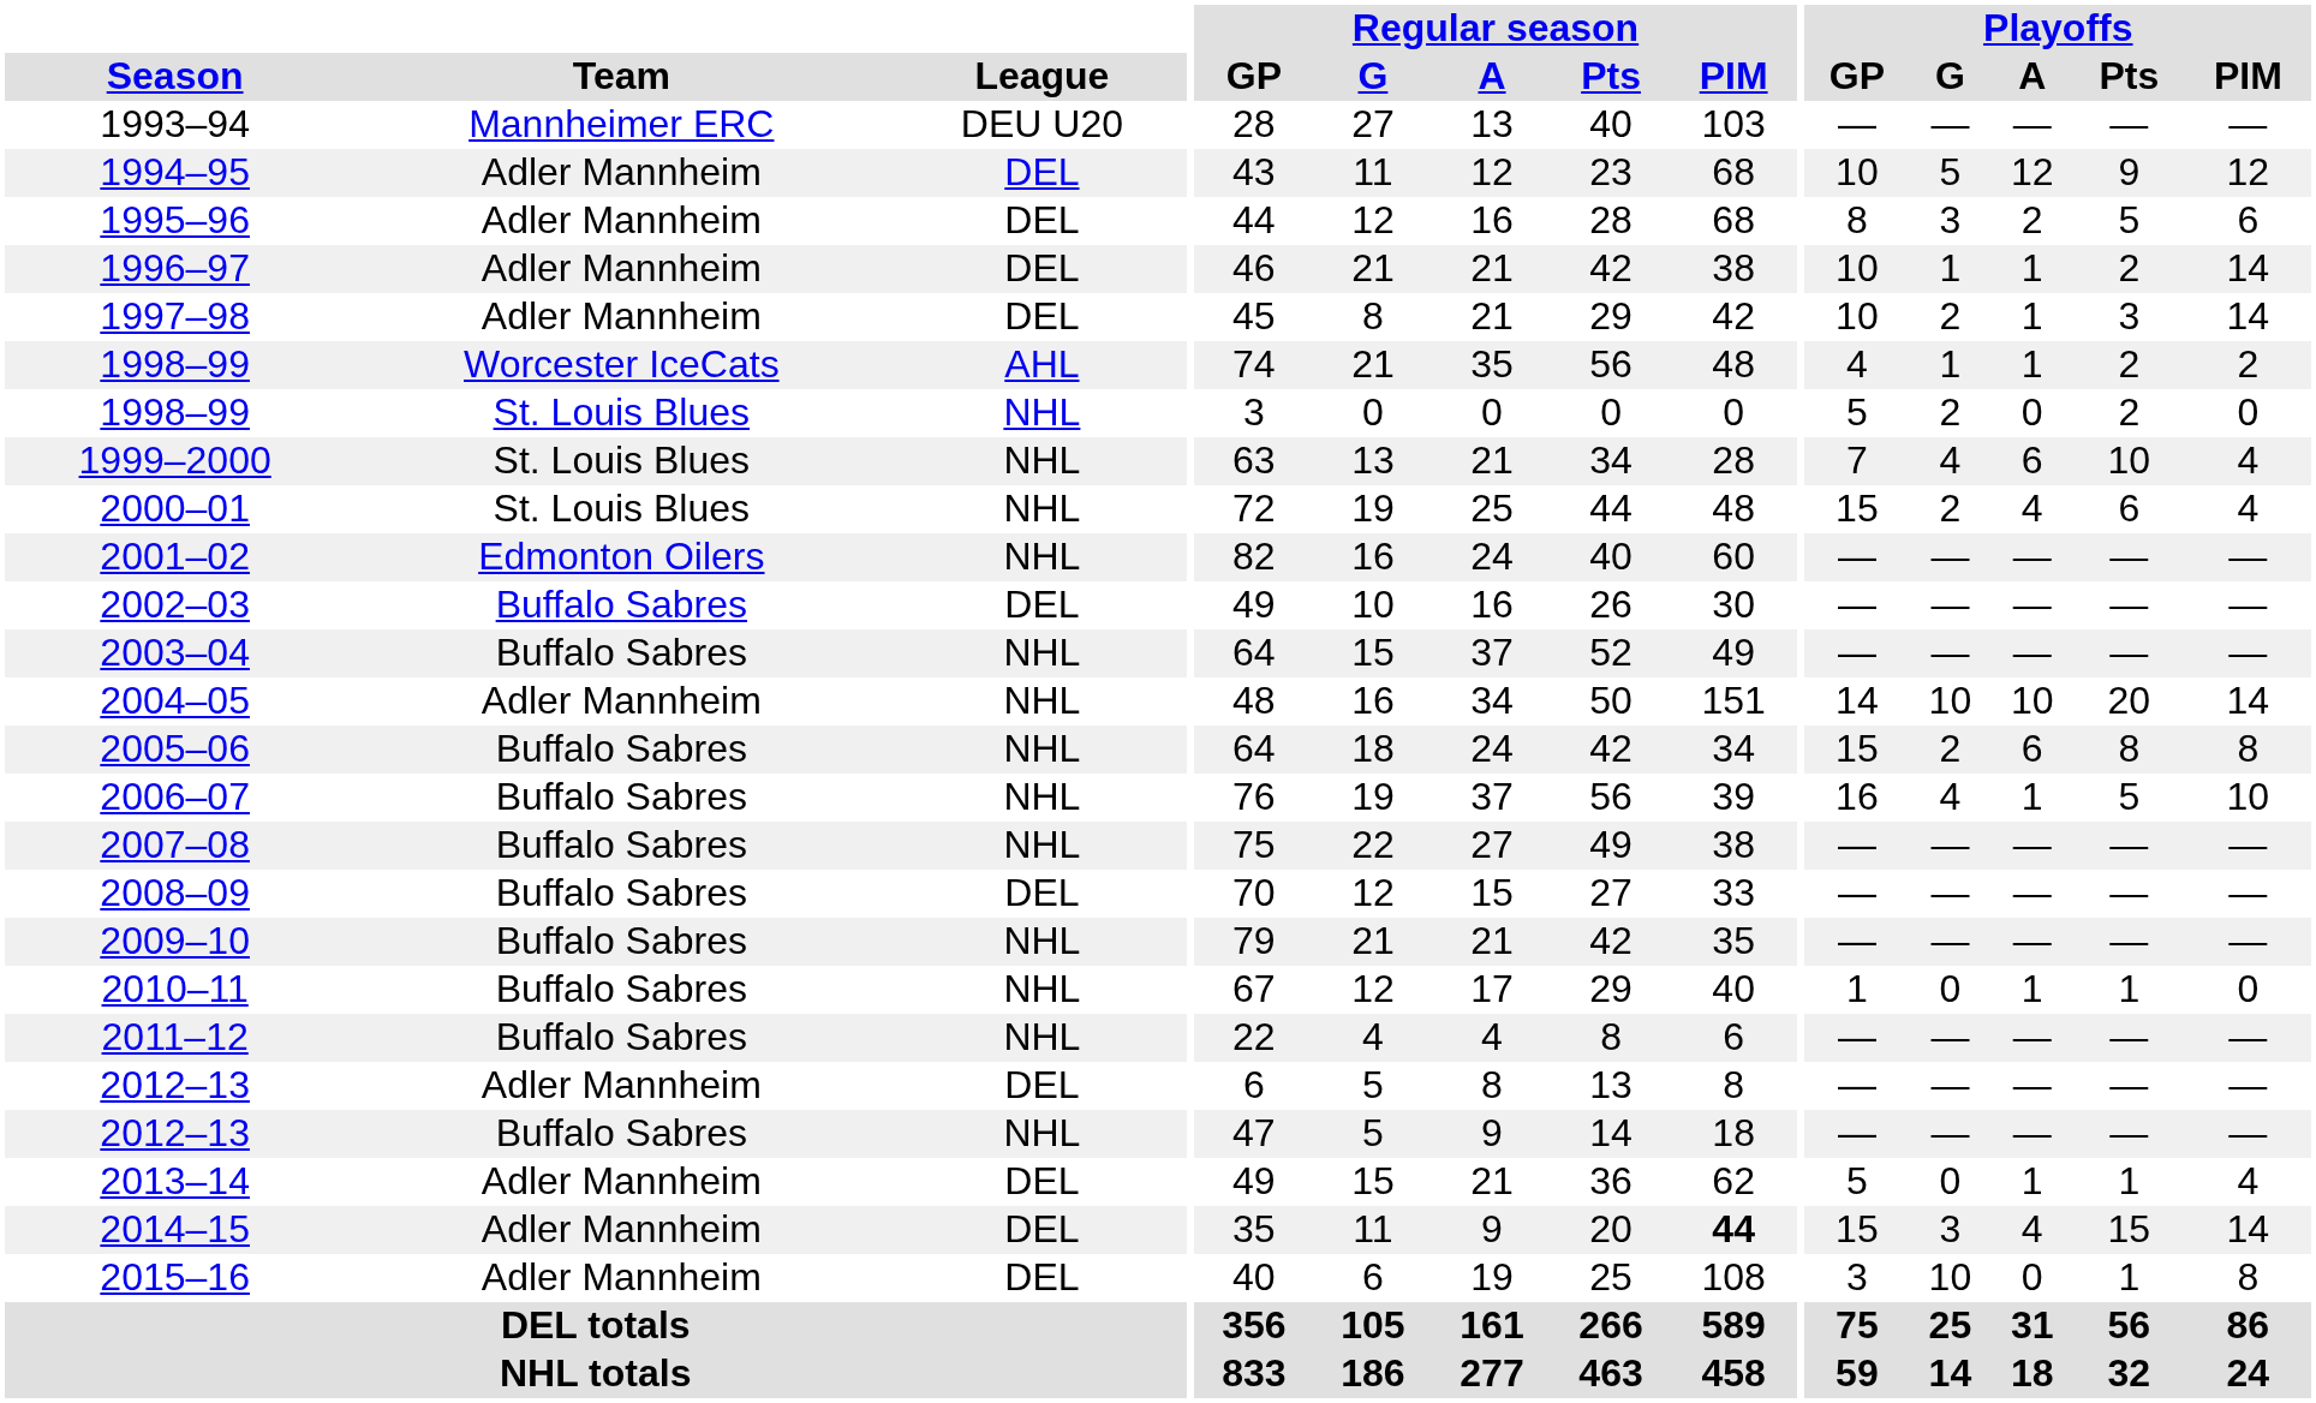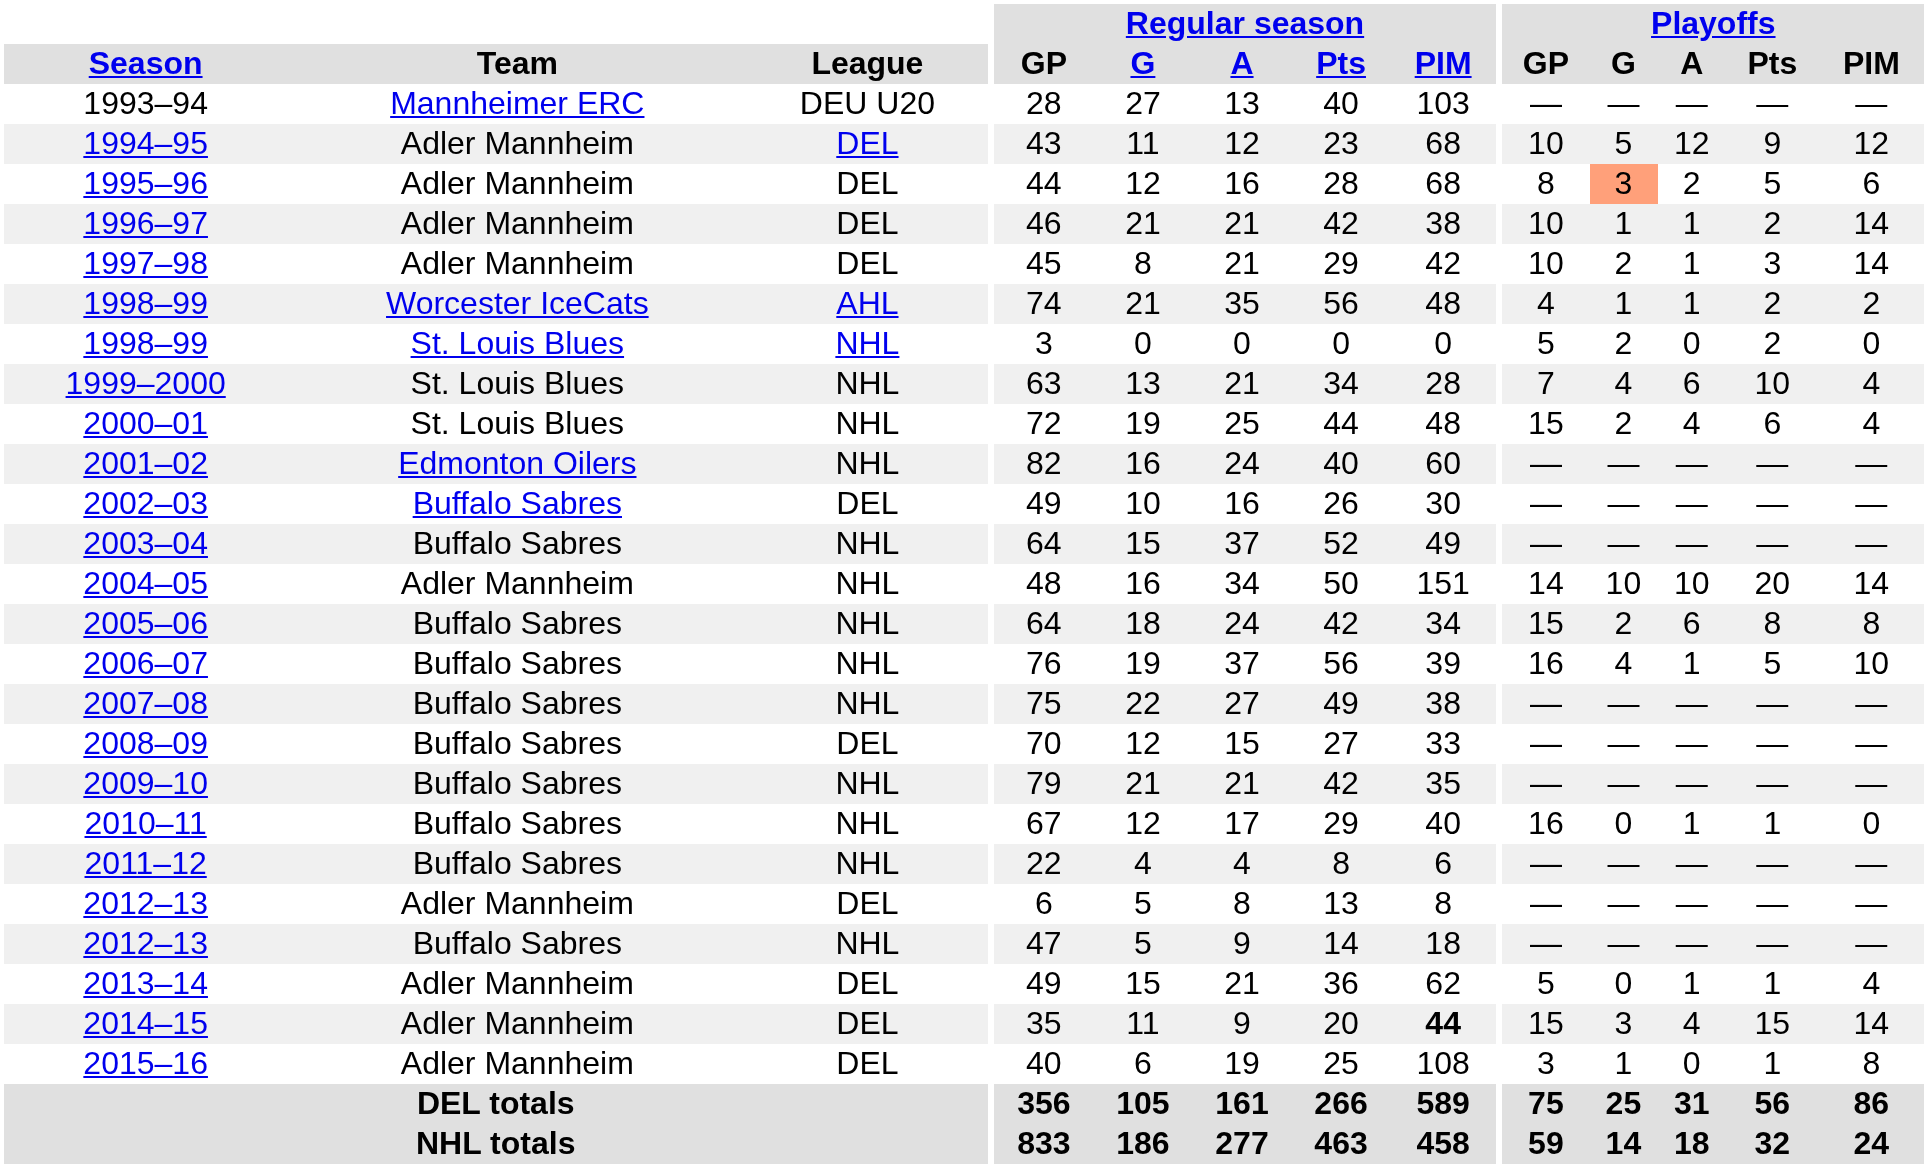 <table border="0" cellpadding="1" cellspacing="0" style="text-align:center; width:60em">
 <tr bgcolor="#e0e0e0">
 <th colspan="3" bgcolor="#ffffff"></th>
 <th rowspan="99" bgcolor="#ffffff"></th>
 <th colspan="5"><a href='#'>Regular season</a></th>
 <th rowspan="99" bgcolor="#ffffff"></th>
 <th colspan="5"><a href='#'>Playoffs</a></th>
 </tr>
 <tr bgcolor="#e0e0e0">
 <th><a href='#'>Season</a></th>
 <th>Team</th>
 <th>League</th>
 <th>GP</th>
 <th><a href='#'>G</a></th>
 <th><a href='#'>A</a></th>
 <th><a href='#'>Pts</a></th>
 <th><a href='#'>PIM</a></th>
 <th>GP</th>
 <th>G</th>
 <th>A</th>
 <th>Pts</th>
 <th>PIM</th>
 </tr>
 <tr>
 <td>1993–94</td>
 <td><a href='#'>Mannheimer ERC</a></td>
 <td>DEU U20</td>
 <td>28</td>
 <td>27</td>
 <td>13</td>
 <td>40</td>
 <td>103</td>
 <td>—</td>
 <td>—</td>
 <td>—</td>
 <td>—</td>
 <td>—</td>
 </tr>
 <tr bgcolor="#f0f0f0">
 <td><a href='#'>1994–95</a></td>
 <td>Adler Mannheim</td>
 <td><a href='#'>DEL</a></td>
 <td>43</td>
 <td>11</td>
 <td>12</td>
 <td>23</td>
 <td>68</td>
 <td>10</td>
 <td>5</td>
 <td>12</td>
 <td>9</td>
 <td>12</td>
 </tr>
 <tr>
 <td><a href='#'>1995–96</a></td>
 <td>Adler Mannheim</td>
 <td>DEL</td>
 <td>44</td>
 <td>12</td>
 <td>16</td>
 <td>28</td>
 <td>68</td>
 <td>8</td>
-<td>3</td>
+<td style="background: lightsalmon;">3</td>
 <td>2</td>
 <td>5</td>
 <td>6</td>
 </tr>
 <tr bgcolor="#f0f0f0">
 <td><a href='#'>1996–97</a></td>
 <td>Adler Mannheim</td>
 <td>DEL</td>
 <td>46</td>
 <td>21</td>
 <td>21</td>
 <td>42</td>
 <td>38</td>
 <td>10</td>
 <td>1</td>
 <td>1</td>
 <td>2</td>
 <td>14</td>
 </tr>
 <tr>
 <td><a href='#'>1997–98</a></td>
 <td>Adler Mannheim</td>
 <td>DEL</td>
 <td>45</td>
 <td>8</td>
 <td>21</td>
 <td>29</td>
 <td>42</td>
 <td>10</td>
 <td>2</td>
 <td>1</td>
 <td>3</td>
 <td>14</td>
 </tr>
 <tr bgcolor="#f0f0f0">
 <td><a href='#'>1998–99</a></td>
 <td><a href='#'>Worcester IceCats</a></td>
 <td><a href='#'>AHL</a></td>
 <td>74</td>
 <td>21</td>
 <td>35</td>
 <td>56</td>
 <td>48</td>
 <td>4</td>
 <td>1</td>
 <td>1</td>
 <td>2</td>
 <td>2</td>
 </tr>
 <tr>
 <td><a href='#'>1998–99</a></td>
 <td><a href='#'>St. Louis Blues</a></td>
 <td><a href='#'>NHL</a></td>
 <td>3</td>
 <td>0</td>
 <td>0</td>
 <td>0</td>
 <td>0</td>
 <td>5</td>
 <td>2</td>
 <td>0</td>
 <td>2</td>
 <td>0</td>
 </tr>
 <tr bgcolor="#f0f0f0">
 <td><a href='#'>1999–2000</a></td>
 <td>St. Louis Blues</td>
 <td>NHL</td>
 <td>63</td>
 <td>13</td>
 <td>21</td>
 <td>34</td>
 <td>28</td>
 <td>7</td>
 <td>4</td>
 <td>6</td>
 <td>10</td>
 <td>4</td>
 </tr>
 <tr>
 <td><a href='#'>2000–01</a></td>
 <td>St. Louis Blues</td>
 <td>NHL</td>
 <td>72</td>
 <td>19</td>
 <td>25</td>
 <td>44</td>
 <td>48</td>
 <td>15</td>
 <td>2</td>
 <td>4</td>
 <td>6</td>
 <td>4</td>
 </tr>
 <tr bgcolor="#f0f0f0">
 <td><a href='#'>2001–02</a></td>
 <td><a href='#'>Edmonton Oilers</a></td>
 <td>NHL</td>
 <td>82</td>
 <td>16</td>
 <td>24</td>
 <td>40</td>
 <td>60</td>
 <td>—</td>
 <td>—</td>
 <td>—</td>
 <td>—</td>
 <td>—</td>
 </tr>
 <tr>
 <td><a href='#'>2002–03</a></td>
 <td><a href='#'>Buffalo Sabres</a></td>
 <td>DEL</td>
 <td>49</td>
 <td>10</td>
 <td>16</td>
 <td>26</td>
 <td>30</td>
 <td>—</td>
 <td>—</td>
 <td>—</td>
 <td>—</td>
 <td>—</td>
 </tr>
 <tr bgcolor="#f0f0f0">
 <td><a href='#'>2003–04</a></td>
 <td>Buffalo Sabres</td>
 <td>NHL</td>
 <td>64</td>
 <td>15</td>
 <td>37</td>
 <td>52</td>
 <td>49</td>
 <td>—</td>
 <td>—</td>
 <td>—</td>
 <td>—</td>
 <td>—</td>
 </tr>
 <tr>
 <td><a href='#'>2004–05</a></td>
 <td>Adler Mannheim</td>
 <td>NHL</td>
 <td>48</td>
 <td>16</td>
 <td>34</td>
 <td>50</td>
 <td>151</td>
 <td>14</td>
 <td>10</td>
 <td>10</td>
 <td>20</td>
 <td>14</td>
 </tr>
 <tr bgcolor="#f0f0f0">
 <td><a href='#'>2005–06</a></td>
 <td>Buffalo Sabres</td>
 <td>NHL</td>
 <td>64</td>
 <td>18</td>
 <td>24</td>
 <td>42</td>
 <td>34</td>
 <td>15</td>
 <td>2</td>
 <td>6</td>
 <td>8</td>
 <td>8</td>
 </tr>
 <tr>
 <td><a href='#'>2006–07</a></td>
 <td>Buffalo Sabres</td>
 <td>NHL</td>
 <td>76</td>
 <td>19</td>
 <td>37</td>
 <td>56</td>
 <td>39</td>
 <td>16</td>
 <td>4</td>
 <td>1</td>
 <td>5</td>
 <td>10</td>
 </tr>
 <tr bgcolor="#f0f0f0">
 <td><a href='#'>2007–08</a></td>
 <td>Buffalo Sabres</td>
 <td>NHL</td>
 <td>75</td>
 <td>22</td>
 <td>27</td>
 <td>49</td>
 <td>38</td>
 <td>—</td>
 <td>—</td>
 <td>—</td>
 <td>—</td>
 <td>—</td>
 </tr>
 <tr>
 <td><a href='#'>2008–09</a></td>
 <td>Buffalo Sabres</td>
 <td>DEL</td>
 <td>70</td>
 <td>12</td>
 <td>15</td>
 <td>27</td>
 <td>33</td>
 <td>—</td>
 <td>—</td>
 <td>—</td>
 <td>—</td>
 <td>—</td>
 </tr>
 <tr bgcolor="#f0f0f0">
 <td><a href='#'>2009–10</a></td>
 <td>Buffalo Sabres</td>
 <td>NHL</td>
 <td>79</td>
 <td>21</td>
 <td>21</td>
 <td>42</td>
 <td>35</td>
 <td>—</td>
 <td>—</td>
 <td>—</td>
 <td>—</td>
 <td>—</td>
 </tr>
 <tr>
 <td><a href='#'>2010–11</a></td>
 <td>Buffalo Sabres</td>
 <td>NHL</td>
 <td>67</td>
 <td>12</td>
 <td>17</td>
 <td>29</td>
 <td>40</td>
-<td>1</td>
+<td>16</td>
 <td>0</td>
 <td>1</td>
 <td>1</td>
 <td>0</td>
 </tr>
 <tr bgcolor="#f0f0f0">
 <td><a href='#'>2011–12</a></td>
 <td>Buffalo Sabres</td>
 <td>NHL</td>
 <td>22</td>
 <td>4</td>
 <td>4</td>
 <td>8</td>
 <td>6</td>
 <td>—</td>
 <td>—</td>
 <td>—</td>
 <td>—</td>
 <td>—</td>
 </tr>
 <tr>
 <td><a href='#'>2012–13</a></td>
 <td>Adler Mannheim</td>
 <td>DEL</td>
 <td>6</td>
 <td>5</td>
 <td>8</td>
 <td>13</td>
 <td>8</td>
 <td>—</td>
 <td>—</td>
 <td>—</td>
 <td>—</td>
 <td>—</td>
 </tr>
 <tr bgcolor="#f0f0f0">
 <td><a href='#'>2012–13</a></td>
 <td>Buffalo Sabres</td>
 <td>NHL</td>
 <td>47</td>
 <td>5</td>
 <td>9</td>
 <td>14</td>
 <td>18</td>
 <td>—</td>
 <td>—</td>
 <td>—</td>
 <td>—</td>
 <td>—</td>
 </tr>
 <tr>
 <td><a href='#'>2013–14</a></td>
 <td>Adler Mannheim</td>
 <td>DEL</td>
 <td>49</td>
 <td>15</td>
 <td>21</td>
 <td>36</td>
 <td>62</td>
 <td>5</td>
 <td>0</td>
 <td>1</td>
 <td>1</td>
 <td>4</td>
 </tr>
 <tr bgcolor="#f0f0f0">
 <td><a href='#'>2014–15</a></td>
 <td>Adler Mannheim</td>
 <td>DEL</td>
 <td>35</td>
 <td>11</td>
 <td>9</td>
 <td>20</td>
 <td><strong>44</strong></td>
 <td>15</td>
 <td>3</td>
 <td>4</td>
 <td>15</td>
 <td>14</td>
 </tr>
 <tr>
 <td><a href='#'>2015–16</a></td>
 <td>Adler Mannheim</td>
 <td>DEL</td>
 <td>40</td>
 <td>6</td>
 <td>19</td>
 <td>25</td>
 <td>108</td>
 <td>3</td>
-<td>10</td>
+<td>1</td>
 <td>0</td>
 <td>1</td>
 <td>8</td>
 </tr>
 <tr bgcolor="#e0e0e0">
 <th colspan="3">DEL totals</th>
 <th>356</th>
 <th>105</th>
 <th>161</th>
 <th>266</th>
 <th>589</th>
 <th>75</th>
 <th>25</th>
 <th>31</th>
 <th>56</th>
 <th>86</th>
 </tr>
 <tr bgcolor="#e0e0e0">
 <th colspan="3">NHL totals</th>
 <th>833</th>
 <th>186</th>
 <th>277</th>
 <th>463</th>
 <th>458</th>
 <th>59</th>
 <th>14</th>
 <th>18</th>
 <th>32</th>
 <th>24</th>
 </tr>
 </table>
